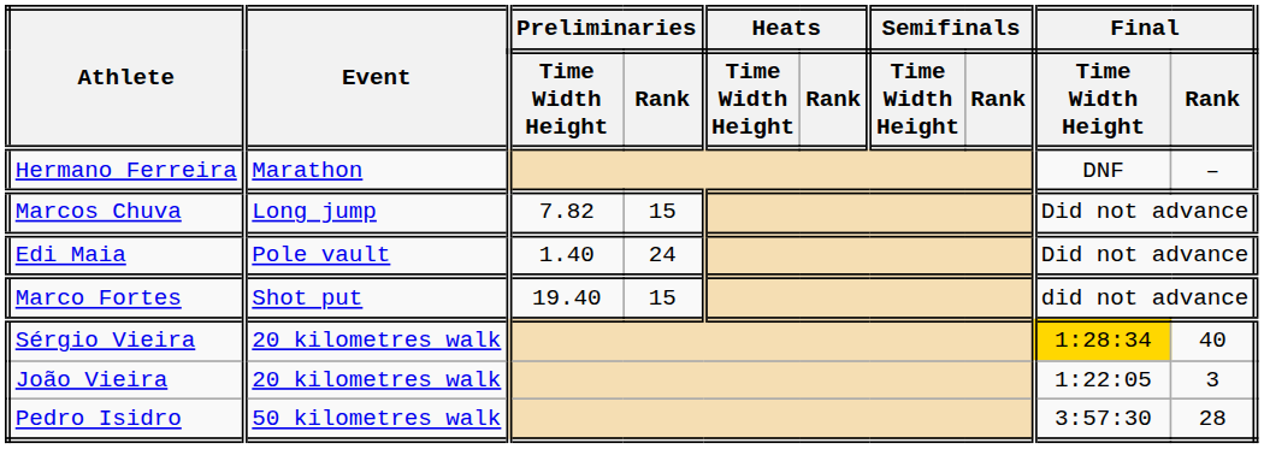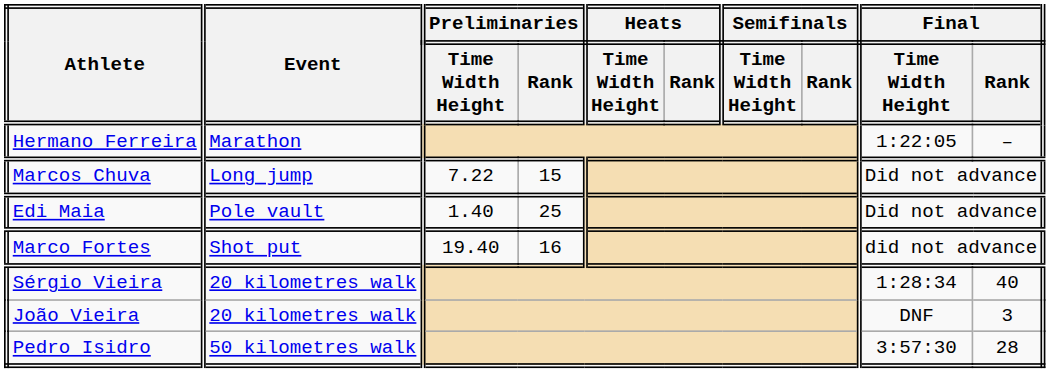 <table class=wikitable style="font-size:90%; border:double">
 <tr>
 <th rowspan="2" style="border-right:double">Athlete</th>
 <th rowspan="2" style="border-right:double">Event</th>
 <th colspan="2" style="border-right:double; border-bottom:double;">Preliminaries</th>
 <th colspan="2" style="border-right:double; border-bottom:double;">Heats</th>
 <th colspan="2" style="border-right:double; border-bottom:double;">Semifinals</th>
 <th colspan="2" style="border-right:double; border-bottom:double;">Final</th>
 </tr>
 <tr>
 <th>Time<br>Width<br>Height</th>
 <th style="border-right:double">Rank</th>
 <th>Time<br>Width<br>Height</th>
 <th style="border-right:double">Rank</th>
 <th>Time<br>Width<br>Height</th>
 <th style="border-right:double">Rank</th>
 <th>Time<br>Width<br>Height</th>
 <th style="border-right:double">Rank</th>
 </tr>
 <tr style="border-top: double;">
 <td style="border-right:double"><a href='#'>Hermano Ferreira</a></td>
 <td style="border-right:double"><a href='#'>Marathon</a></td>
 <td style="border-right:double" colspan= 6 bgcolor="wheat"></td>
-<td align=center>DNF</td>
+<td align=center>1:22:05</td>
 <td align=center>–</td>
 </tr>
 <tr style="border-top: double;">
 <td style="border-right:double"><a href='#'>Marcos Chuva</a></td>
 <td style="border-right:double"><a href='#'>Long jump</a></td>
-<td align=center>7.82</td>
+<td align=center>7.22</td>
 <td align=center style="border-right:double">15</td>
 <td style="border-right:double" colspan= 4 bgcolor="wheat"></td>
 <td align=center colspan= 4>Did not advance</td>
 </tr>
 <tr style="border-top: double;">
 <td style="border-right:double"><a href='#'>Edi Maia</a></td>
 <td style="border-right:double"><a href='#'>Pole vault</a></td>
 <td align=center>1.40</td>
-<td align=center style="border-right:double">24</td>
+<td align=center style="border-right:double">25</td>
 <td style="border-right:double" colspan= 4 bgcolor="wheat"></td>
 <td align=center colspan= 2>Did not advance</td>
 </tr>
 <tr style="border-top: double;">
 <td style="border-right:double"><a href='#'>Marco Fortes</a></td>
 <td style="border-right:double"><a href='#'>Shot put</a></td>
 <td align=center>19.40</td>
-<td align=center style="border-right:double">15</td>
+<td align=center style="border-right:double">16</td>
 <td style="border-right:double" colspan= 4 bgcolor="wheat"></td>
 <td align=center colspan=2>did not advance</td>
 </tr>
 <tr style="border-top: double;">
 <td style="border-right:double"><a href='#'>Sérgio Vieira</a></td>
 <td style="border-right:double"><a href='#'>20 kilometres walk</a></td>
 <td style="border-right:double" colspan= 6 bgcolor="wheat"></td>
-<td align=center style="background: gold;">1:28:34</td>
+<td align=center>1:28:34</td>
 <td align=center>40</td>
 </tr>
 <tr>
 <td style="border-right:double"><a href='#'>João Vieira</a></td>
 <td style="border-right:double"><a href='#'>20 kilometres walk</a></td>
 <td style="border-right:double" colspan= 6 bgcolor="wheat"></td>
-<td align=center>1:22:05</td>
+<td align=center>DNF</td>
 <td align=center>3</td>
 </tr>
 <tr>
 <td style="border-right:double"><a href='#'>Pedro Isidro</a></td>
 <td style="border-right:double"><a href='#'>50 kilometres walk</a></td>
 <td style="border-right:double" colspan= 6 bgcolor="wheat"></td>
 <td align=center>3:57:30</td>
 <td align=center>28</td>
 </tr>
 </table>
